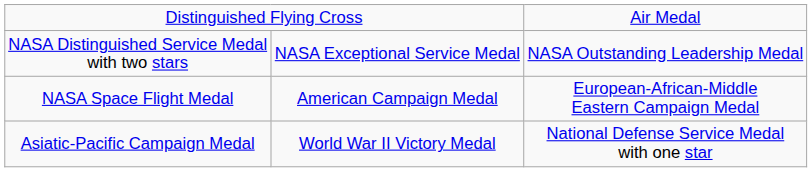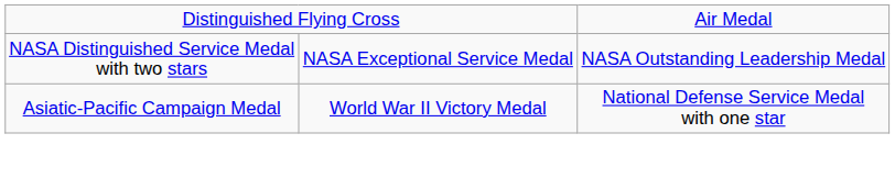 <table class="wikitable" style="margin:1em auto; text-align:center;">
 <tr>
 <td colspan=2><a href='#'>Distinguished Flying Cross</a></td>
 <td><a href='#'>Air Medal</a></td>
 </tr>
 <tr>
 <td><a href='#'>NASA Distinguished Service Medal</a><br>with two <a href='#'>stars</a></td>
 <td><a href='#'>NASA Exceptional Service Medal</a></td>
 <td><a href='#'>NASA Outstanding Leadership Medal</a></td>
 </tr>
 <tr>
-<td><a href='#'>NASA Space Flight Medal</a></td>
-<td><a href='#'>American Campaign Medal</a></td>
-<td><a href='#'>European-African-Middle<br>Eastern Campaign Medal</a></td>
-</tr>
-<tr>
 <td><a href='#'>Asiatic-Pacific Campaign Medal</a></td>
 <td><a href='#'>World War II Victory Medal</a></td>
 <td><a href='#'>National Defense Service Medal</a><br>with one <a href='#'>star</a></td>
 </tr>
 </table>
